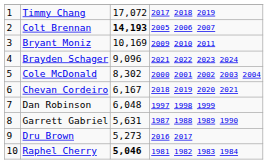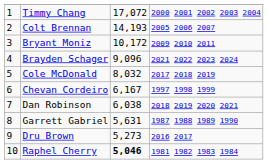 <table class="wikitable">
 <tr>
 </tr>
 <tr>
 <td>1</td>
 <td><a href='#'>Timmy Chang</a></td>
 <td>17,072</td>
-<td style="font-size:80%;"><a href='#'>2017</a> <a href='#'>2018</a> <a href='#'>2019</a></td>
+<td style="font-size:80%;"><a href='#'>2000</a> <a href='#'>2001</a> <a href='#'>2002</a> <a href='#'>2003</a> <a href='#'>2004</a></td>
 </tr>
 <tr>
 <td>2</td>
 <td><a href='#'>Colt Brennan</a></td>
-<td><strong>14,193</strong></td>
+<td>14,193</td>
 <td style="font-size:80%;"><a href='#'>2005</a> <a href='#'>2006</a> <a href='#'>2007</a></td>
 </tr>
 <tr>
 <td>3</td>
 <td><a href='#'>Bryant Moniz</a></td>
-<td>10,169</td>
+<td>10,172</td>
 <td style="font-size:80%;"><a href='#'>2009</a> <a href='#'>2010</a> <a href='#'>2011</a></td>
 </tr>
 <tr>
 <td>4</td>
 <td><a href='#'>Brayden Schager</a></td>
 <td>9,096</td>
 <td style="font-size:80%;"><a href='#'>2021</a> <a href='#'>2022</a> <a href='#'>2023</a> <a href='#'>2024</a></td>
 </tr>
 <tr>
 <td>5</td>
 <td><a href='#'>Cole McDonald</a></td>
-<td>8,302</td>
-<td style="font-size:80%;"><a href='#'>2000</a> <a href='#'>2001</a> <a href='#'>2002</a> <a href='#'>2003</a> <a href='#'>2004</a></td>
+<td>8,032</td>
+<td style="font-size:80%;"><a href='#'>2017</a> <a href='#'>2018</a> <a href='#'>2019</a></td>
 </tr>
 <tr>
 <td>6</td>
 <td><a href='#'>Chevan Cordeiro</a></td>
 <td>6,167</td>
-<td style="font-size:80%;"><a href='#'>2018</a> <a href='#'>2019</a> <a href='#'>2020</a> <a href='#'>2021</a></td>
+<td style="font-size:80%;"><a href='#'>1997</a> <a href='#'>1998</a> <a href='#'>1999</a></td>
 </tr>
 <tr>
 <td>7</td>
 <td>Dan Robinson</td>
-<td>6,048</td>
-<td style="font-size:80%;"><a href='#'>1997</a> <a href='#'>1998</a> <a href='#'>1999</a></td>
+<td>6,038</td>
+<td style="font-size:80%;"><a href='#'>2018</a> <a href='#'>2019</a> <a href='#'>2020</a> <a href='#'>2021</a></td>
 </tr>
 <tr>
 <td>8</td>
 <td>Garrett Gabriel</td>
 <td>5,631</td>
 <td style="font-size:80%;"><a href='#'>1987</a> <a href='#'>1988</a> <a href='#'>1989</a> <a href='#'>1990</a></td>
 </tr>
 <tr>
 <td>9</td>
 <td><a href='#'>Dru Brown</a></td>
 <td>5,273</td>
 <td style="font-size:80%;"><a href='#'>2016</a> <a href='#'>2017</a></td>
 </tr>
 <tr>
 <td>10</td>
 <td><a href='#'>Raphel Cherry</a></td>
 <td><strong>5,046</strong></td>
 <td style="font-size:80%;"><a href='#'>1981</a> <a href='#'>1982</a> <a href='#'>1983</a> <a href='#'>1984</a></td>
 </tr>
 </table>
